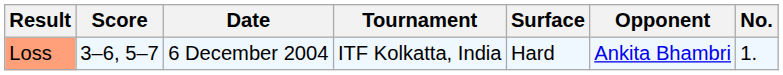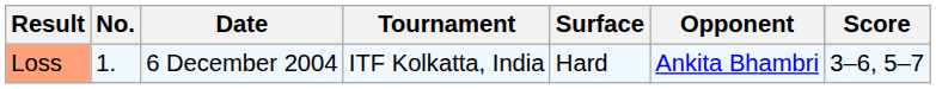 <table class="sortable wikitable" style="font-size:97%;">
 <tr>
 <th>Result</th>
-<th class="unsortable">Score</th>
+<th>No.</th>
 <th>Date</th>
 <th>Tournament</th>
 <th>Surface</th>
 <th>Opponent</th>
-<th>No.</th>
+<th class="unsortable">Score</th>
 </tr>
 <tr style="background:#f0f8ff;">
 <td style="background:#ffa07a;">Loss</td>
-<td>3–6, 5–7</td>
+<td>1.</td>
 <td>6 December 2004</td>
 <td>ITF Kolkatta, India</td>
 <td>Hard</td>
 <td> <a href='#'>Ankita Bhambri</a></td>
-<td>1.</td>
+<td>3–6, 5–7</td>
 </tr>
 </table>
